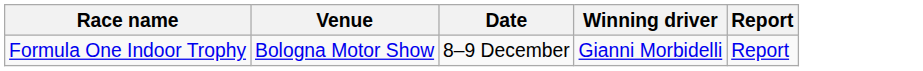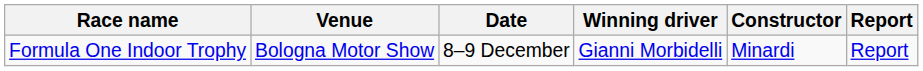 <table class="wikitable" style="font-size:95%">
 <tr>
 <th>Race name</th>
 <th>Venue</th>
 <th>Date</th>
 <th>Winning driver</th>
+<th>Constructor</th>
 <th>Report</th>
 </tr>
 <tr>
 <td> <a href='#'>Formula One Indoor Trophy</a></td>
 <td><a href='#'>Bologna Motor Show</a></td>
 <td>8–9 December</td>
 <td> <a href='#'>Gianni Morbidelli</a></td>
+<td> <a href='#'>Minardi</a></td>
 <td><a href='#'>Report</a></td>
 </tr>
 </table>
